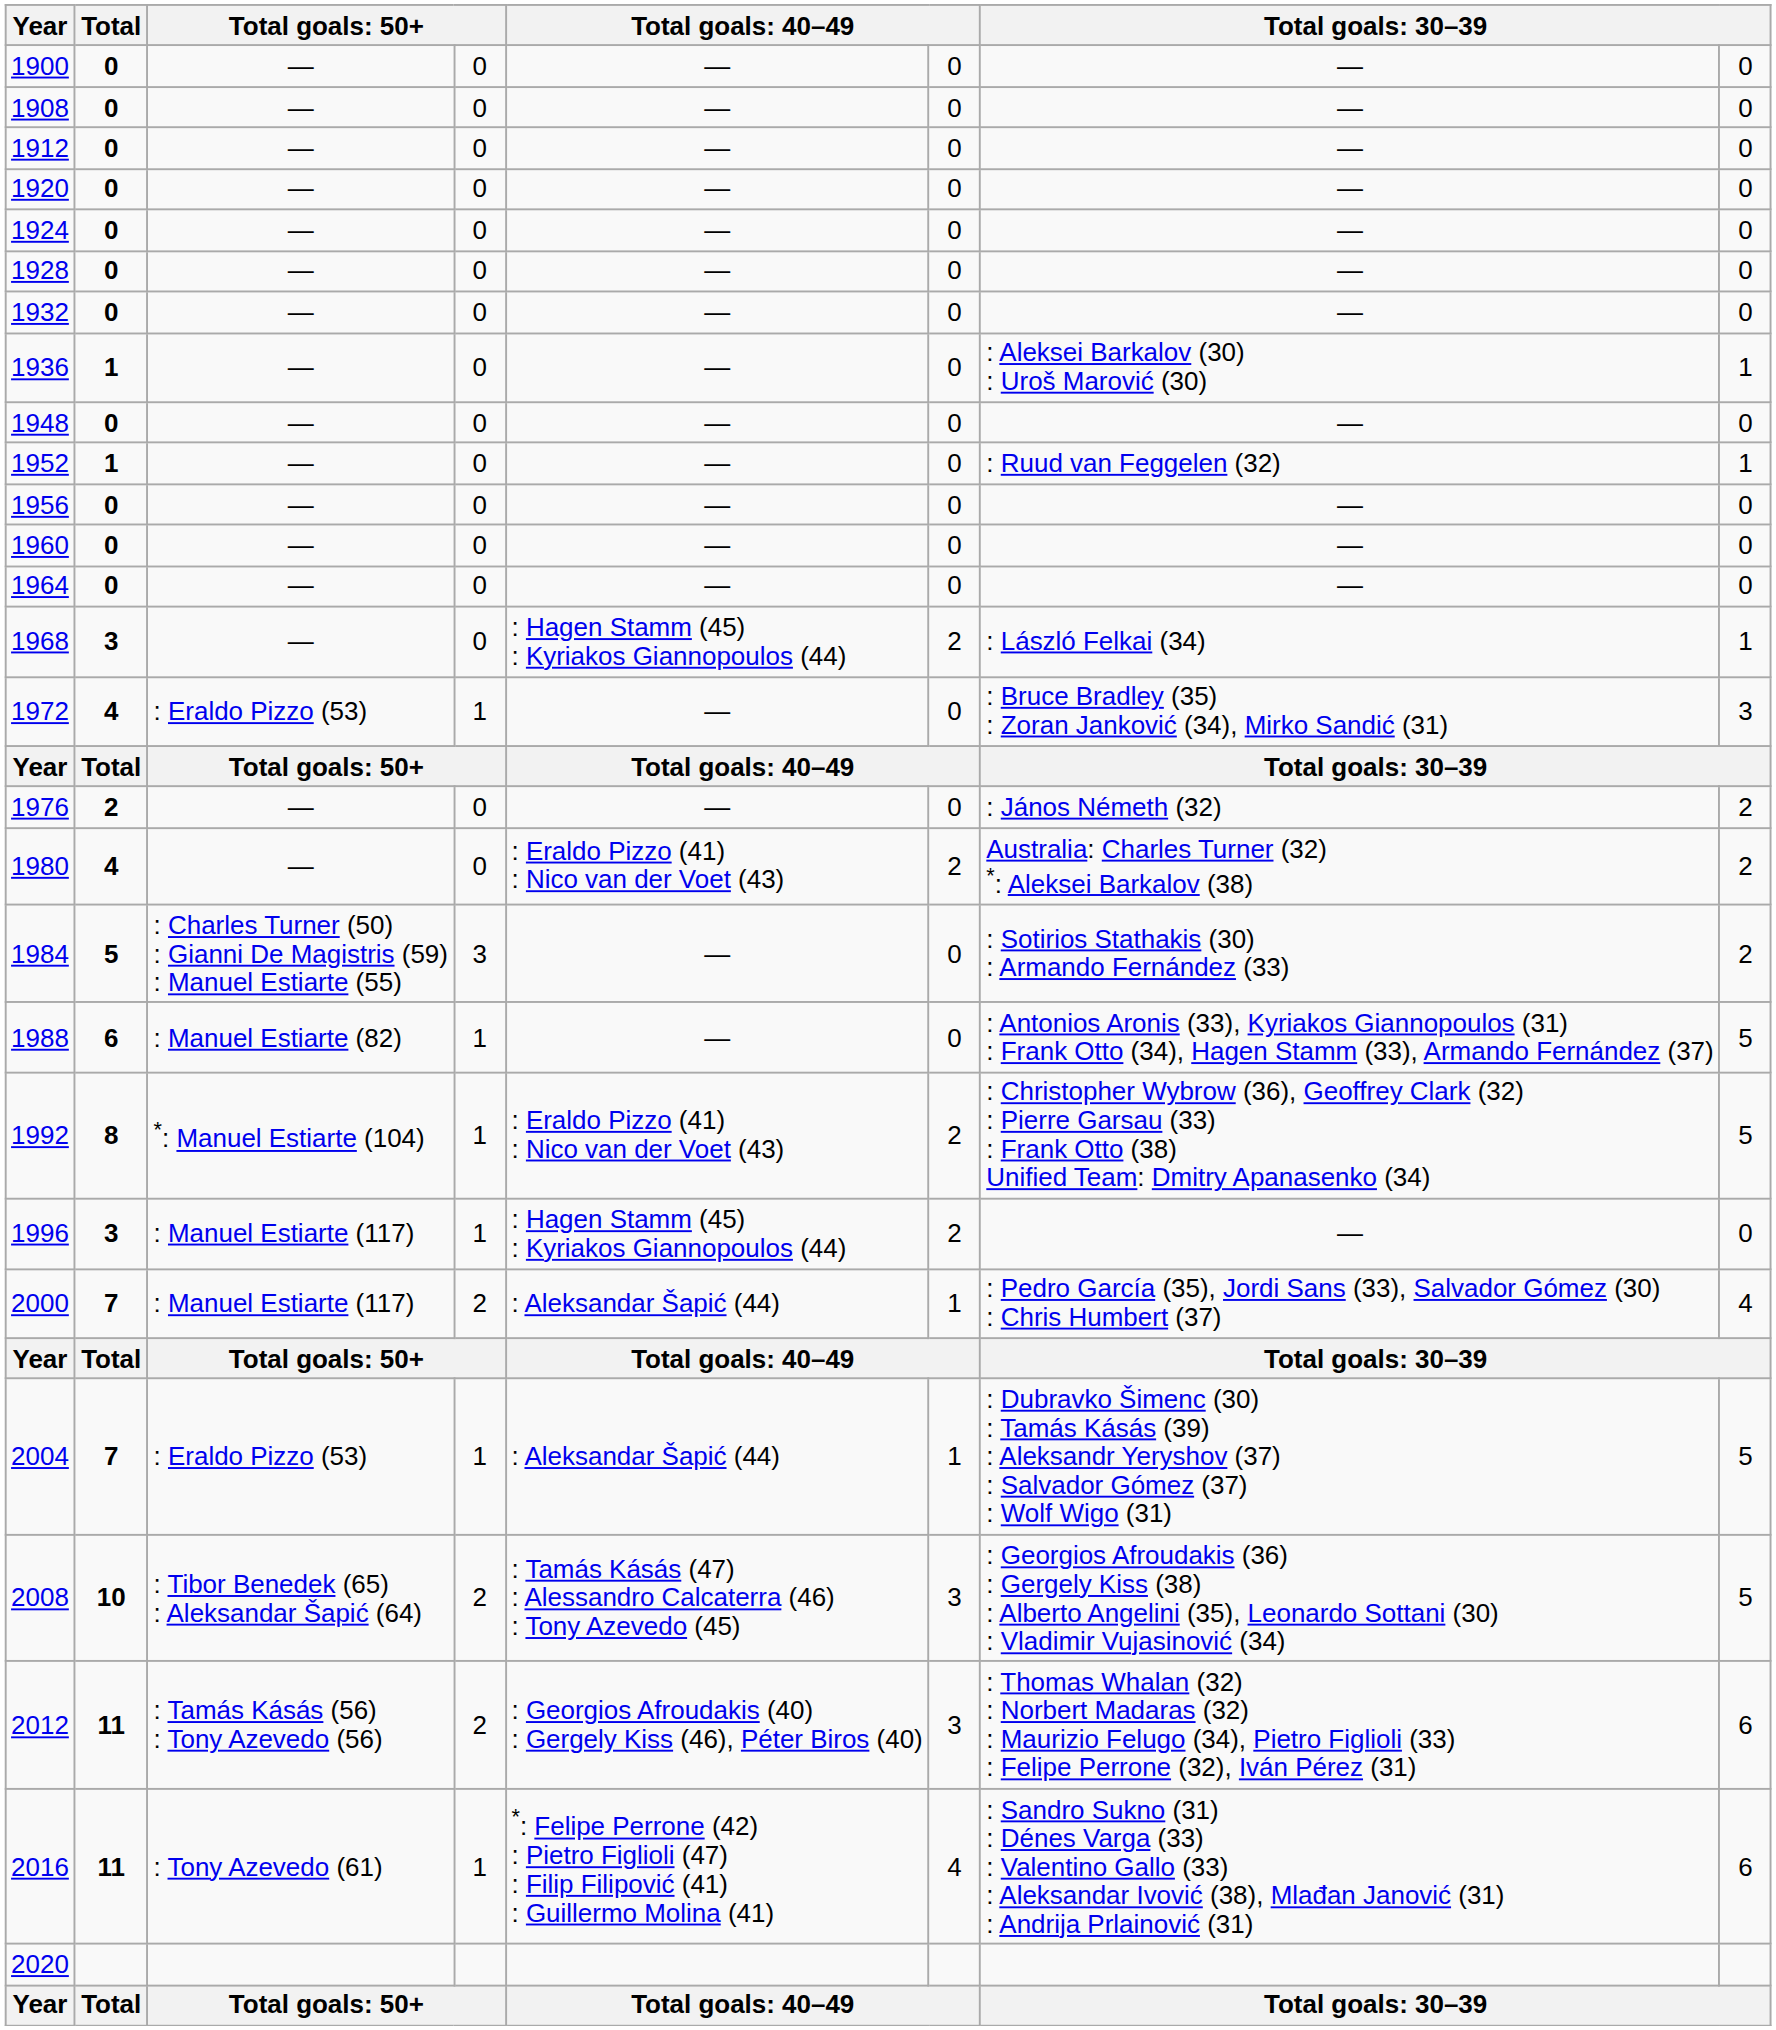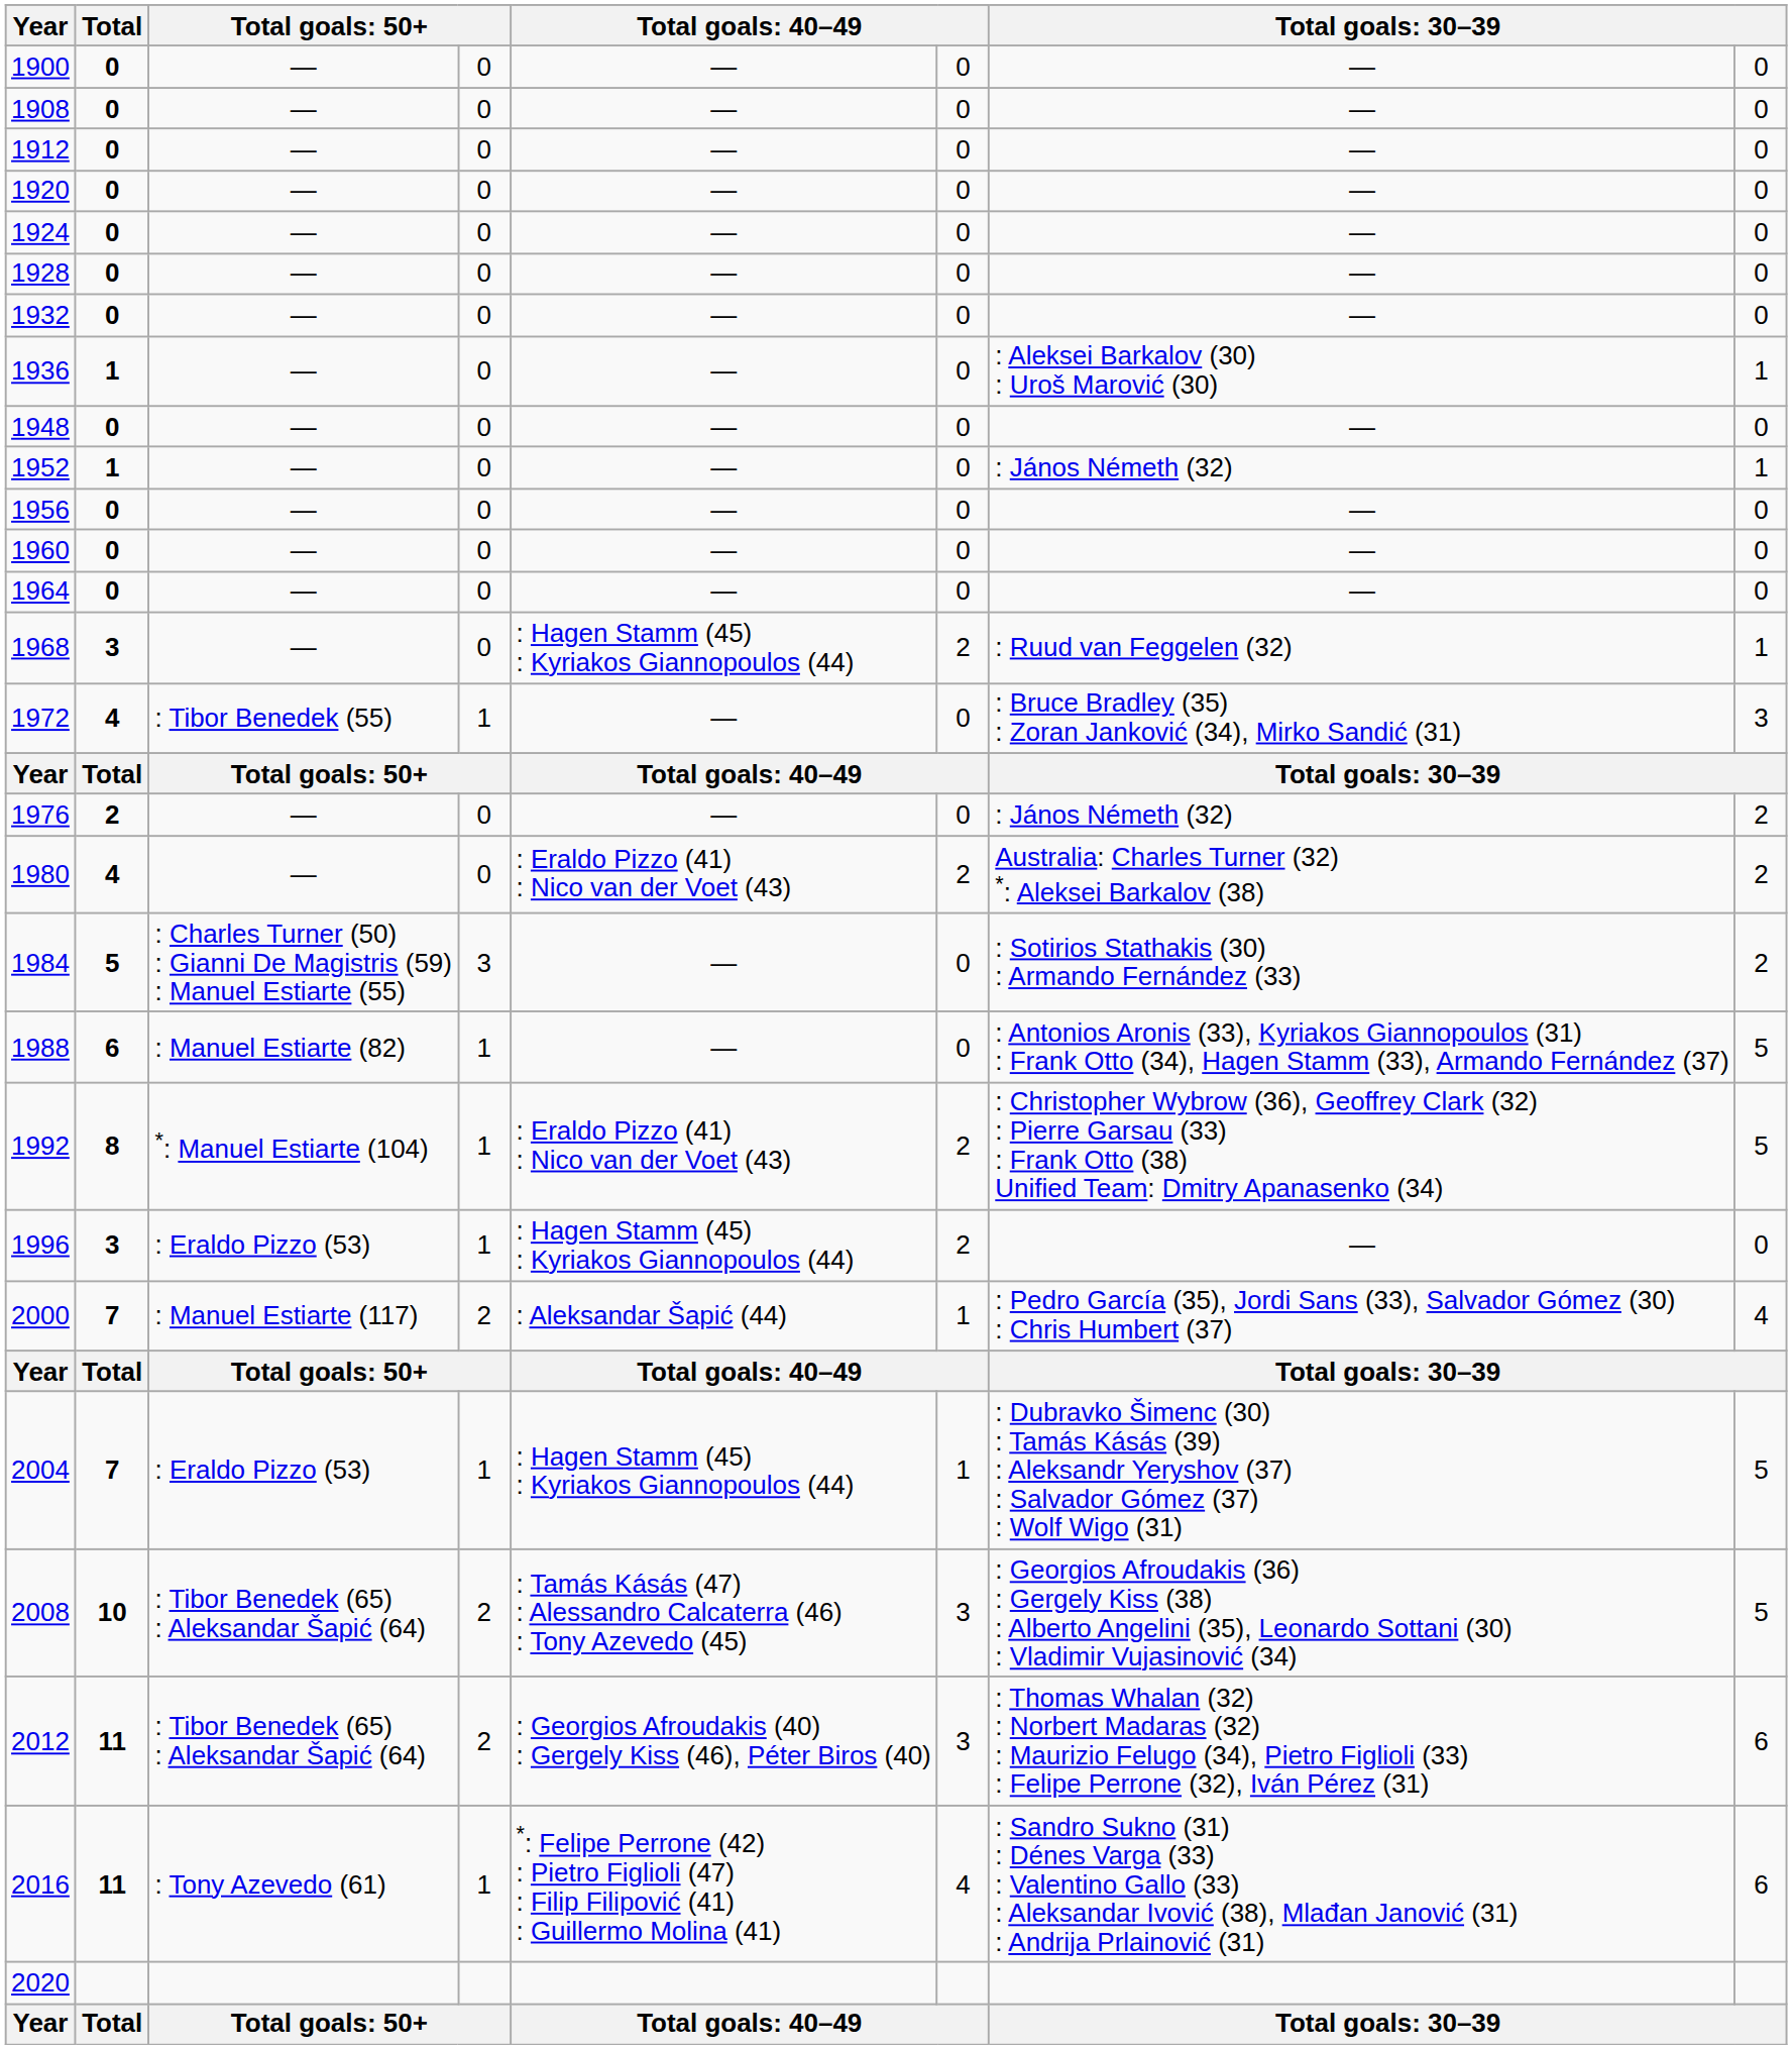 <table class="wikitable" style="text-align: center; font-size: 85%; margin-left: 1em;">
 <tr>
 <th>Year</th>
 <th>Total</th>
 <th colspan="2">Total goals: 50+</th>
 <th colspan="2">Total goals: 40–49</th>
 <th colspan="2">Total goals: 30–39</th>
 </tr>
 <tr>
 <td><a href='#'>1900</a></td>
 <td><strong>0</strong></td>
 <td>—</td>
 <td style="width: 1.5em;">0</td>
 <td>—</td>
 <td style="width: 1.5em;">0</td>
 <td>—</td>
 <td style="width: 1.5em;">0</td>
 </tr>
 <tr>
 <td><a href='#'>1908</a></td>
 <td><strong>0</strong></td>
 <td>—</td>
 <td>0</td>
 <td>—</td>
 <td>0</td>
 <td>—</td>
 <td>0</td>
 </tr>
 <tr>
 <td><a href='#'>1912</a></td>
 <td><strong>0</strong></td>
 <td>—</td>
 <td>0</td>
 <td>—</td>
 <td>0</td>
 <td>—</td>
 <td>0</td>
 </tr>
 <tr>
 <td><a href='#'>1920</a></td>
 <td><strong>0</strong></td>
 <td>—</td>
 <td>0</td>
 <td>—</td>
 <td>0</td>
 <td>—</td>
 <td>0</td>
 </tr>
 <tr>
 <td><a href='#'>1924</a></td>
 <td><strong>0</strong></td>
 <td>—</td>
 <td>0</td>
 <td>—</td>
 <td>0</td>
 <td>—</td>
 <td>0</td>
 </tr>
 <tr>
 <td><a href='#'>1928</a></td>
 <td><strong>0</strong></td>
 <td>—</td>
 <td>0</td>
 <td>—</td>
 <td>0</td>
 <td>—</td>
 <td>0</td>
 </tr>
 <tr>
 <td><a href='#'>1932</a></td>
 <td><strong>0</strong></td>
 <td>—</td>
 <td>0</td>
 <td>—</td>
 <td>0</td>
 <td>—</td>
 <td>0</td>
 </tr>
 <tr>
 <td><a href='#'>1936</a></td>
 <td><strong>1</strong></td>
 <td>—</td>
 <td>0</td>
 <td>—</td>
 <td>0</td>
 <td style="text-align: left;">: <a href='#'>Aleksei Barkalov</a> (30)<br>: <a href='#'>Uroš Marović</a> (30)</td>
 <td>1</td>
 </tr>
 <tr>
 <td><a href='#'>1948</a></td>
 <td><strong>0</strong></td>
 <td>—</td>
 <td>0</td>
 <td>—</td>
 <td>0</td>
 <td>—</td>
 <td>0</td>
 </tr>
 <tr>
 <td><a href='#'>1952</a></td>
 <td><strong>1</strong></td>
 <td>—</td>
 <td>0</td>
 <td>—</td>
 <td>0</td>
-<td style="text-align: left;">: <a href='#'>Ruud van Feggelen</a> (32)</td>
+<td style="text-align: left;">: <a href='#'>János Németh</a> (32)</td>
 <td>1</td>
 </tr>
 <tr>
 <td><a href='#'>1956</a></td>
 <td><strong>0</strong></td>
 <td>—</td>
 <td>0</td>
 <td>—</td>
 <td>0</td>
 <td>—</td>
 <td>0</td>
 </tr>
 <tr>
 <td><a href='#'>1960</a></td>
 <td><strong>0</strong></td>
 <td>—</td>
 <td>0</td>
 <td>—</td>
 <td>0</td>
 <td>—</td>
 <td>0</td>
 </tr>
 <tr>
 <td><a href='#'>1964</a></td>
 <td><strong>0</strong></td>
 <td>—</td>
 <td>0</td>
 <td>—</td>
 <td>0</td>
 <td>—</td>
 <td>0</td>
 </tr>
 <tr>
 <td><a href='#'>1968</a></td>
 <td><strong>3</strong></td>
 <td>—</td>
 <td>0</td>
 <td style="text-align: left;">: <a href='#'>Hagen Stamm</a> (45)<br>: <a href='#'>Kyriakos Giannopoulos</a> (44)</td>
 <td>2</td>
-<td style="text-align: left;">: <a href='#'>László Felkai</a> (34)</td>
+<td style="text-align: left;">: <a href='#'>Ruud van Feggelen</a> (32)</td>
 <td>1</td>
 </tr>
 <tr>
 <td><a href='#'>1972</a></td>
 <td><strong>4</strong></td>
-<td style="text-align: left;">: <a href='#'>Eraldo Pizzo</a> (53)</td>
+<td style="text-align: left;">: <a href='#'>Tibor Benedek</a> (55)</td>
 <td>1</td>
 <td>—</td>
 <td>0</td>
 <td style="text-align: left;">: <a href='#'>Bruce Bradley</a> (35)<br>: <a href='#'>Zoran Janković</a> (34), <a href='#'>Mirko Sandić</a> (31)</td>
 <td>3</td>
 </tr>
 <tr>
 <th>Year</th>
 <th>Total</th>
 <th colspan="2">Total goals: 50+</th>
 <th colspan="2">Total goals: 40–49</th>
 <th colspan="2">Total goals: 30–39</th>
 </tr>
 <tr>
 <td><a href='#'>1976</a></td>
 <td><strong>2</strong></td>
 <td>—</td>
 <td>0</td>
 <td>—</td>
 <td>0</td>
 <td style="text-align: left;">: <a href='#'>János Németh</a> (32)</td>
 <td>2</td>
 </tr>
 <tr>
 <td><a href='#'>1980</a></td>
 <td><strong>4</strong></td>
 <td>—</td>
 <td>0</td>
 <td style="text-align: left;">: <a href='#'>Eraldo Pizzo</a> (41)<br>: <a href='#'>Nico van der Voet</a> (43)</td>
 <td>2</td>
 <td style="text-align: left;"> <a href='#'>Australia</a>: <a href='#'>Charles Turner</a> (32)<br><strong></strong><sup>*</sup>: <a href='#'>Aleksei Barkalov</a> (38)</td>
 <td>2</td>
 </tr>
 <tr>
 <td><a href='#'>1984</a></td>
 <td><strong>5</strong></td>
 <td style="text-align: left;">: <a href='#'>Charles Turner</a> (50)<br>: <a href='#'>Gianni De Magistris</a> (59)<br>: <a href='#'>Manuel Estiarte</a> (55)</td>
 <td>3</td>
 <td>—</td>
 <td>0</td>
 <td style="text-align: left;">: <a href='#'>Sotirios Stathakis</a> (30)<br>: <a href='#'>Armando Fernández</a> (33)</td>
 <td>2</td>
 </tr>
 <tr>
 <td><a href='#'>1988</a></td>
 <td><strong>6</strong></td>
 <td style="text-align: left;">: <a href='#'>Manuel Estiarte</a> (82)</td>
 <td>1</td>
 <td>—</td>
 <td>0</td>
 <td style="text-align: left;">: <a href='#'>Antonios Aronis</a> (33), <a href='#'>Kyriakos Giannopoulos</a> (31)<br>: <a href='#'>Frank Otto</a> (34), <a href='#'>Hagen Stamm</a> (33), <a href='#'>Armando Fernández</a> (37)</td>
 <td>5</td>
 </tr>
 <tr>
 <td><a href='#'>1992</a></td>
 <td><strong>8</strong></td>
 <td style="text-align: left;"><strong></strong><sup>*</sup>: <a href='#'>Manuel Estiarte</a> (104)</td>
 <td>1</td>
 <td style="text-align: left;">: <a href='#'>Eraldo Pizzo</a> (41)<br>: <a href='#'>Nico van der Voet</a> (43)</td>
 <td>2</td>
 <td style="text-align: left;">: <a href='#'>Christopher Wybrow</a> (36), <a href='#'>Geoffrey Clark</a> (32)<br>: <a href='#'>Pierre Garsau</a> (33)<br>: <a href='#'>Frank Otto</a> (38)<br> <a href='#'>Unified Team</a>: <a href='#'>Dmitry Apanasenko</a> (34)</td>
 <td>5</td>
 </tr>
 <tr>
 <td><a href='#'>1996</a></td>
 <td><strong>3</strong></td>
-<td style="text-align: left;">: <a href='#'>Manuel Estiarte</a> (117)</td>
+<td style="text-align: left;">: <a href='#'>Eraldo Pizzo</a> (53)</td>
 <td>1</td>
 <td style="text-align: left;">: <a href='#'>Hagen Stamm</a> (45)<br>: <a href='#'>Kyriakos Giannopoulos</a> (44)</td>
 <td>2</td>
 <td>—</td>
 <td>0</td>
 </tr>
 <tr>
 <td><a href='#'>2000</a></td>
 <td><strong>7</strong></td>
 <td style="text-align: left;">: <a href='#'>Manuel Estiarte</a> (117)</td>
 <td>2</td>
 <td style="text-align: left;">: <a href='#'>Aleksandar Šapić</a> (44)</td>
 <td>1</td>
 <td style="text-align: left;">: <a href='#'>Pedro García</a> (35), <a href='#'>Jordi Sans</a> (33), <a href='#'>Salvador Gómez</a> (30)<br>: <a href='#'>Chris Humbert</a> (37)</td>
 <td>4</td>
 </tr>
 <tr>
 <th>Year</th>
 <th>Total</th>
 <th colspan="2">Total goals: 50+</th>
 <th colspan="2">Total goals: 40–49</th>
 <th colspan="2">Total goals: 30–39</th>
 </tr>
 <tr>
 <td><a href='#'>2004</a></td>
 <td><strong>7</strong></td>
 <td style="text-align: left;">: <a href='#'>Eraldo Pizzo</a> (53)</td>
 <td>1</td>
-<td style="text-align: left;">: <a href='#'>Aleksandar Šapić</a> (44)</td>
+<td style="text-align: left;">: <a href='#'>Hagen Stamm</a> (45)<br>: <a href='#'>Kyriakos Giannopoulos</a> (44)</td>
 <td>1</td>
 <td style="text-align: left;">: <a href='#'>Dubravko Šimenc</a> (30)<br>: <a href='#'>Tamás Kásás</a> (39)<br>: <a href='#'>Aleksandr Yeryshov</a> (37)<br>: <a href='#'>Salvador Gómez</a> (37)<br>: <a href='#'>Wolf Wigo</a> (31)</td>
 <td>5</td>
 </tr>
 <tr>
 <td><a href='#'>2008</a></td>
 <td><strong>10</strong></td>
 <td style="text-align: left;">: <a href='#'>Tibor Benedek</a> (65)<br>: <a href='#'>Aleksandar Šapić</a> (64)</td>
 <td>2</td>
 <td style="text-align: left;">: <a href='#'>Tamás Kásás</a> (47)<br>: <a href='#'>Alessandro Calcaterra</a> (46)<br>: <a href='#'>Tony Azevedo</a> (45)</td>
 <td>3</td>
 <td style="text-align: left;">: <a href='#'>Georgios Afroudakis</a> (36)<br>: <a href='#'>Gergely Kiss</a> (38)<br>: <a href='#'>Alberto Angelini</a> (35), <a href='#'>Leonardo Sottani</a> (30)<br>: <a href='#'>Vladimir Vujasinović</a> (34)</td>
 <td>5</td>
 </tr>
 <tr>
 <td><a href='#'>2012</a></td>
 <td><strong>11</strong></td>
-<td style="text-align: left;">: <a href='#'>Tamás Kásás</a> (56)<br>: <a href='#'>Tony Azevedo</a> (56)</td>
+<td style="text-align: left;">: <a href='#'>Tibor Benedek</a> (65)<br>: <a href='#'>Aleksandar Šapić</a> (64)</td>
 <td>2</td>
 <td style="text-align: left;">: <a href='#'>Georgios Afroudakis</a> (40)<br>: <a href='#'>Gergely Kiss</a> (46), <a href='#'>Péter Biros</a> (40)</td>
 <td>3</td>
 <td style="text-align: left;">: <a href='#'>Thomas Whalan</a> (32)<br>: <a href='#'>Norbert Madaras</a> (32)<br>: <a href='#'>Maurizio Felugo</a> (34), <a href='#'>Pietro Figlioli</a> (33)<br>: <a href='#'>Felipe Perrone</a> (32), <a href='#'>Iván Pérez</a> (31)</td>
 <td>6</td>
 </tr>
 <tr>
 <td><a href='#'>2016</a></td>
 <td><strong>11</strong></td>
 <td style="text-align: left;">: <a href='#'>Tony Azevedo</a> (61)</td>
 <td>1</td>
 <td style="text-align: left;"><strong></strong><sup>*</sup>: <a href='#'>Felipe Perrone</a> (42)<br>: <a href='#'>Pietro Figlioli</a> (47)<br>: <a href='#'>Filip Filipović</a> (41)<br>: <a href='#'>Guillermo Molina</a> (41)</td>
 <td>4</td>
 <td style="text-align: left;">: <a href='#'>Sandro Sukno</a> (31)<br>: <a href='#'>Dénes Varga</a> (33)<br>: <a href='#'>Valentino Gallo</a> (33)<br>: <a href='#'>Aleksandar Ivović</a> (38), <a href='#'>Mlađan Janović</a> (31)<br>: <a href='#'>Andrija Prlainović</a> (31)</td>
 <td>6</td>
 </tr>
 <tr>
 <td><a href='#'>2020</a></td>
 <td></td>
 <td></td>
 <td></td>
 <td></td>
 <td></td>
 <td></td>
 <td></td>
 </tr>
 <tr>
 <th>Year</th>
 <th>Total</th>
 <th colspan="2">Total goals: 50+</th>
 <th colspan="2">Total goals: 40–49</th>
 <th colspan="2">Total goals: 30–39</th>
 </tr>
 </table>
